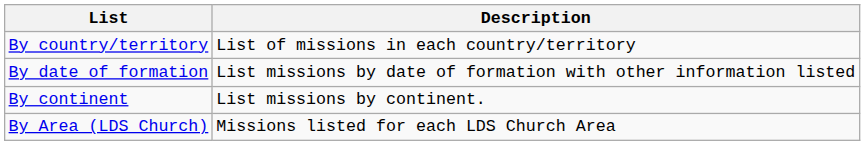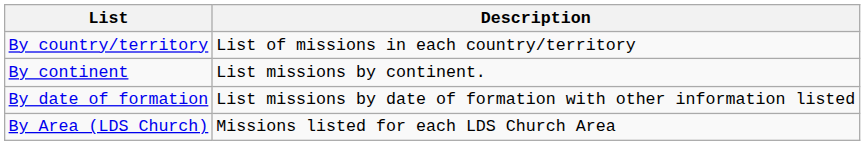 <table class="wikitable">
 <tr>
 <th>List</th>
 <th>Description</th>
 </tr>
 <tr>
 <td><a href='#'>By country/territory</a></td>
 <td>List of missions in each country/territory</td>
 </tr>
 <tr>
+<td><a href='#'>By continent</a></td>
+<td>List missions by continent.</td>
+</tr>
+<tr>
 <td><a href='#'>By date of formation</a></td>
 <td>List missions by date of formation with other information listed</td>
-</tr>
-<tr>
-<td><a href='#'>By continent</a></td>
-<td>List missions by continent.</td>
 </tr>
 <tr>
 <td><a href='#'>By Area (LDS Church)</a></td>
 <td>Missions listed for each LDS Church Area</td>
 </tr>
 </table>
